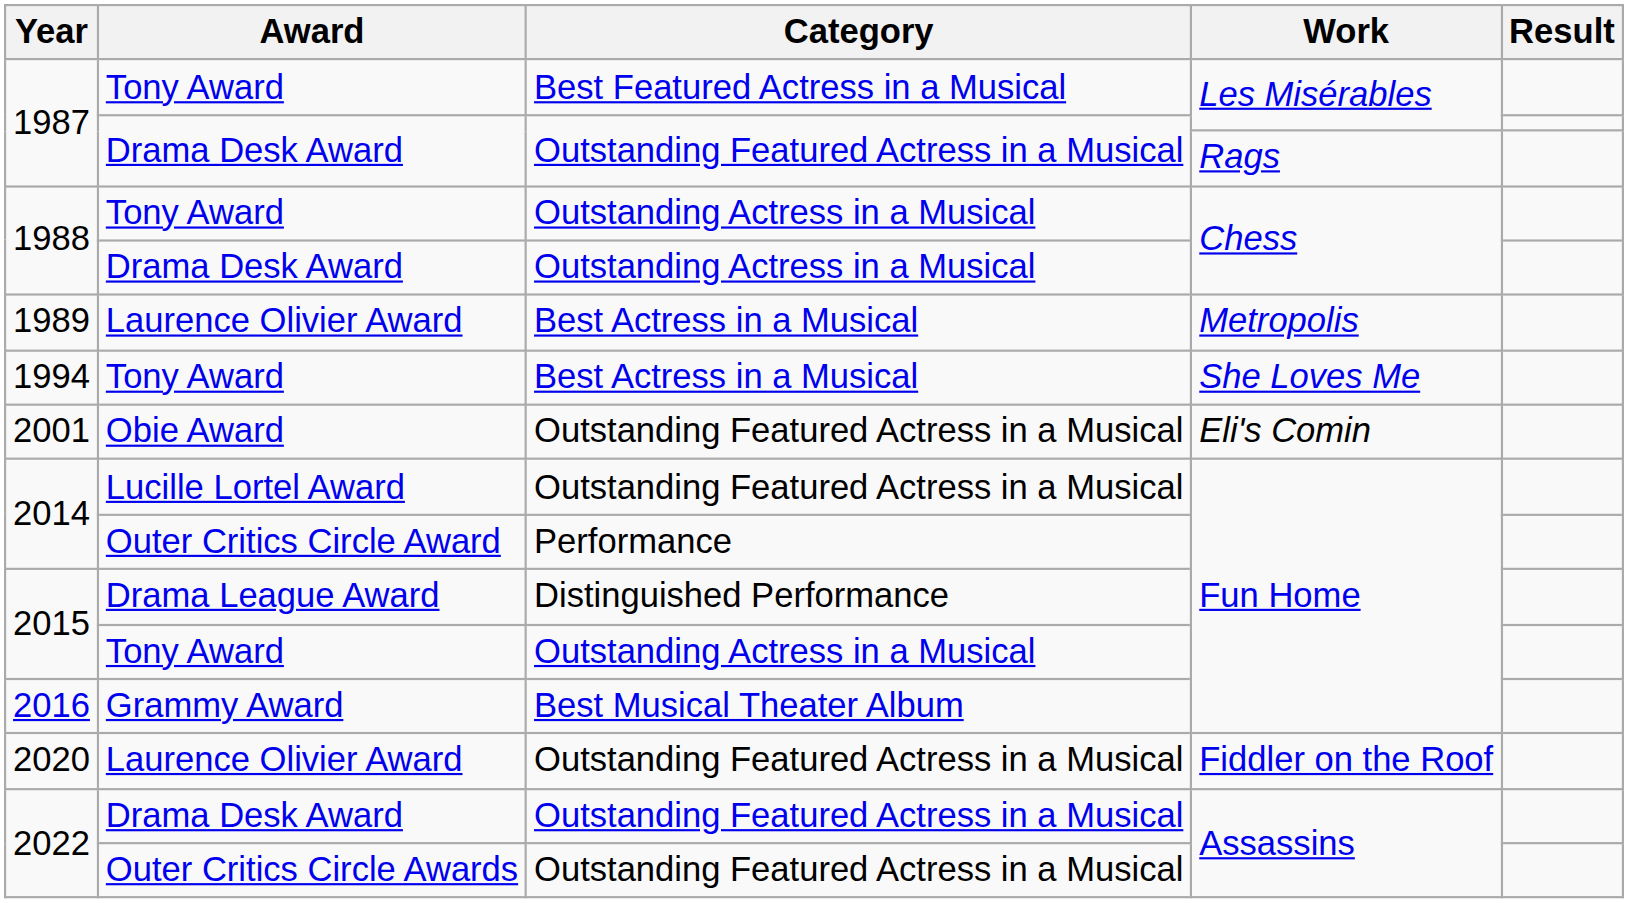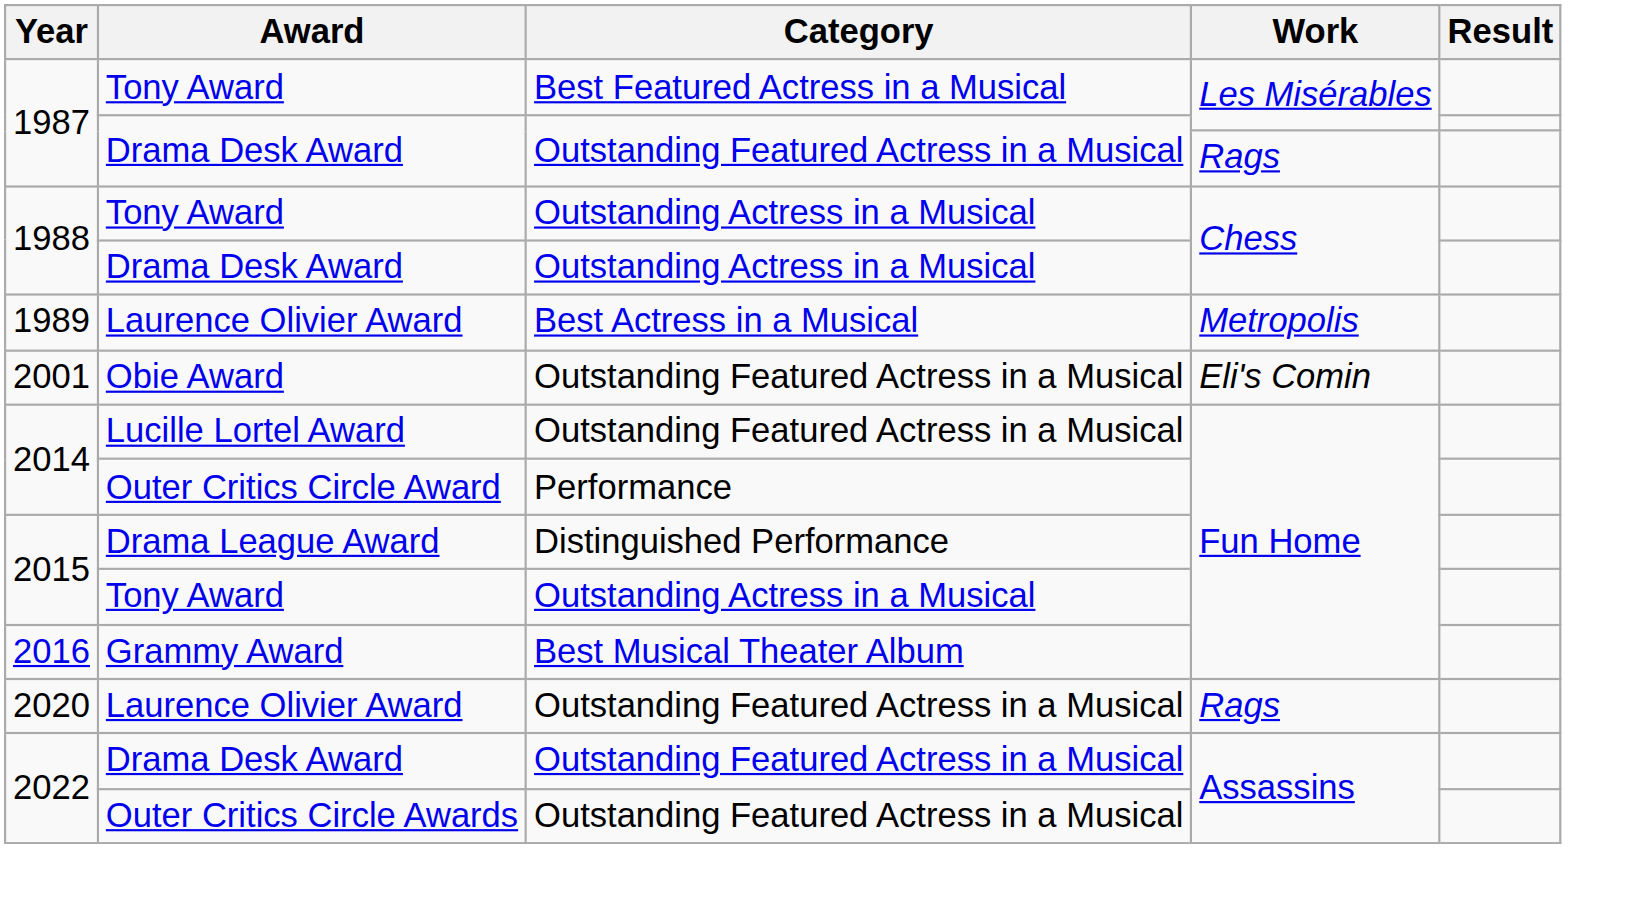 <table class="wikitable">
 <tr>
 <th>Year</th>
 <th>Award</th>
 <th>Category</th>
 <th>Work</th>
 <th>Result</th>
 </tr>
 <tr>
 <td rowspan="3">1987</td>
 <td><a href='#'>Tony Award</a></td>
 <td><a href='#'>Best Featured Actress in a Musical</a></td>
 <td rowspan="2"><em><a href='#'>Les Misérables</a></em></td>
 <td></td>
 </tr>
 <tr>
 <td rowspan="2"><a href='#'>Drama Desk Award</a></td>
 <td rowspan="2"><a href='#'>Outstanding Featured Actress in a Musical</a></td>
 <td></td>
 </tr>
 <tr>
 <td><em><a href='#'>Rags</a></em></td>
 <td></td>
 </tr>
 <tr>
 <td rowspan="2">1988</td>
 <td><a href='#'>Tony Award</a></td>
 <td><a href='#'>Outstanding Actress in a Musical</a></td>
 <td rowspan="2"><em><a href='#'>Chess</a></em></td>
 <td></td>
 </tr>
 <tr>
 <td><a href='#'>Drama Desk Award</a></td>
 <td><a href='#'>Outstanding Actress in a Musical</a></td>
 <td></td>
 </tr>
 <tr>
 <td>1989</td>
 <td><a href='#'>Laurence Olivier Award</a></td>
 <td><a href='#'>Best Actress in a Musical</a></td>
 <td><em><a href='#'>Metropolis</a></em></td>
 <td></td>
 </tr>
 <tr>
-<td>1994</td>
-<td><a href='#'>Tony Award</a></td>
-<td><a href='#'>Best Actress in a Musical</a></td>
-<td><em><a href='#'>She Loves Me</a></em></td>
-<td></td>
-</tr>
-<tr>
 <td>2001</td>
 <td><a href='#'>Obie Award</a></td>
 <td>Outstanding Featured Actress in a Musical</td>
 <td><em>Eli's Comin<strong></td>
 <td></td>
 </tr>
 <tr>
 <td rowspan="2">2014</td>
 <td><a href='#'>Lucille Lortel Award</a></td>
 <td>Outstanding Featured Actress in a Musical</td>
 <td rowspan="5"></em><a href='#'>Fun Home</a><em></td>
 <td></td>
 </tr>
 <tr>
 <td><a href='#'>Outer Critics Circle Award</a></td>
 <td>Performance</td>
 <td></td>
 </tr>
 <tr>
 <td rowspan="2">2015</td>
 <td><a href='#'>Drama League Award</a></td>
 <td>Distinguished Performance</td>
 <td></td>
 </tr>
 <tr>
 <td><a href='#'>Tony Award</a></td>
 <td><a href='#'>Outstanding Actress in a Musical</a></td>
 <td></td>
 </tr>
 <tr>
 <td><a href='#'>2016</a></td>
 <td><a href='#'>Grammy Award</a></td>
 <td><a href='#'>Best Musical Theater Album</a></td>
 <td></td>
 </tr>
 <tr>
 <td>2020</td>
 <td><a href='#'>Laurence Olivier Award</a></td>
 <td>Outstanding Featured Actress in a Musical</td>
-<td></em><a href='#'>Fiddler on the Roof</a><em></td>
+<td><em><a href='#'>Rags</a></em></td>
 <td></td>
 </tr>
 <tr>
 <td rowspan=2>2022</td>
 <td><a href='#'>Drama Desk Award</a></td>
 <td><a href='#'>Outstanding Featured Actress in a Musical</a></td>
 <td rowspan=2></em><a href='#'>Assassins</a><em></td>
 <td></td>
 </tr>
 <tr>
 <td><a href='#'>Outer Critics Circle Awards</a></td>
 <td>Outstanding Featured Actress in a Musical</td>
 <td></td>
 </tr>
 </table>
